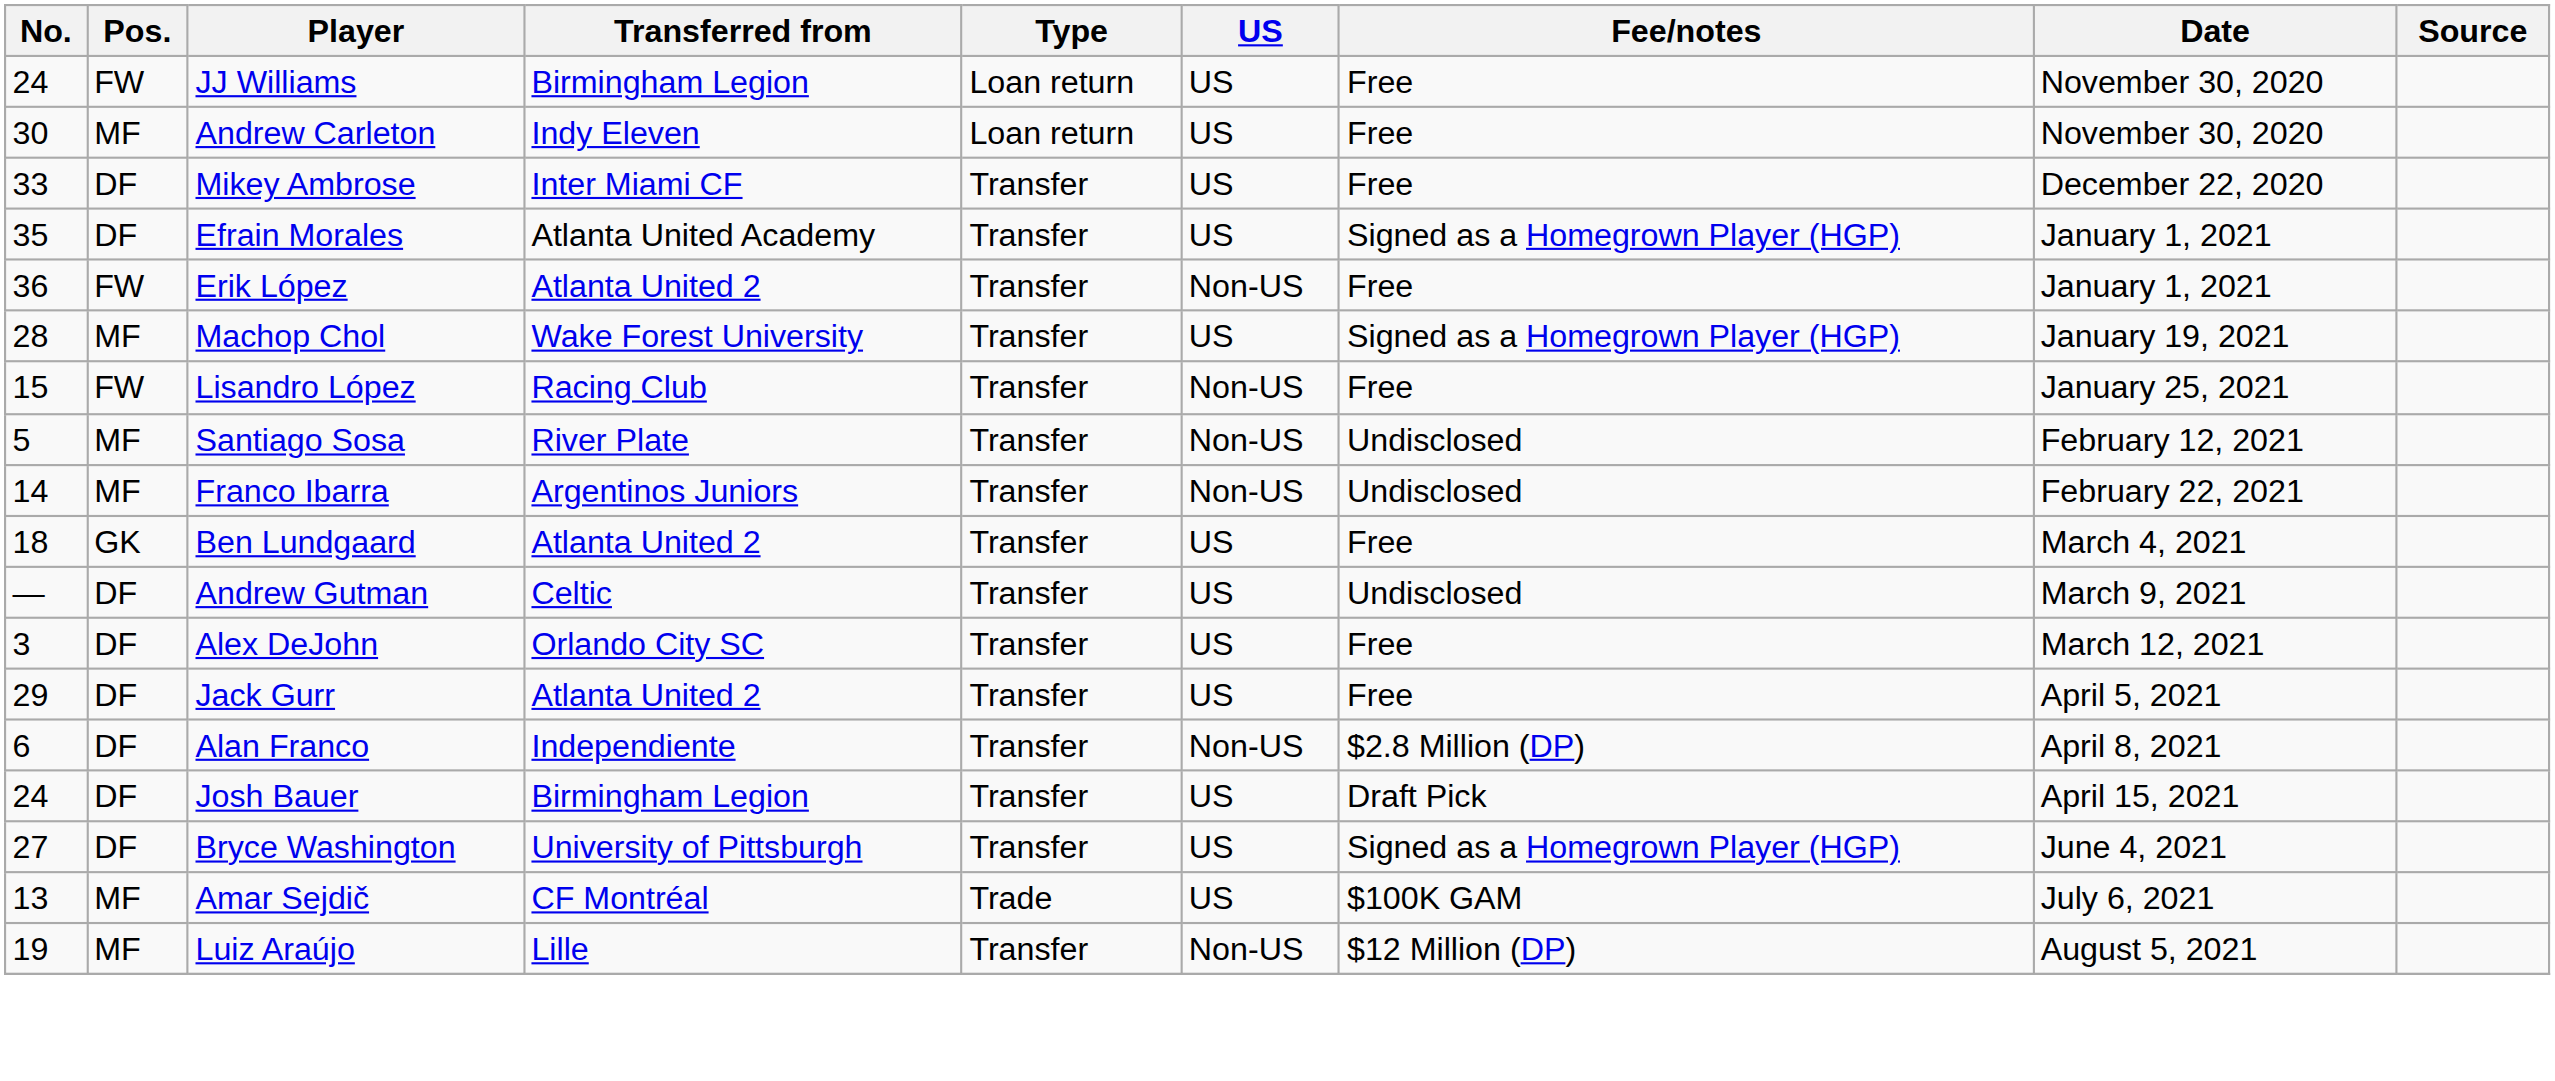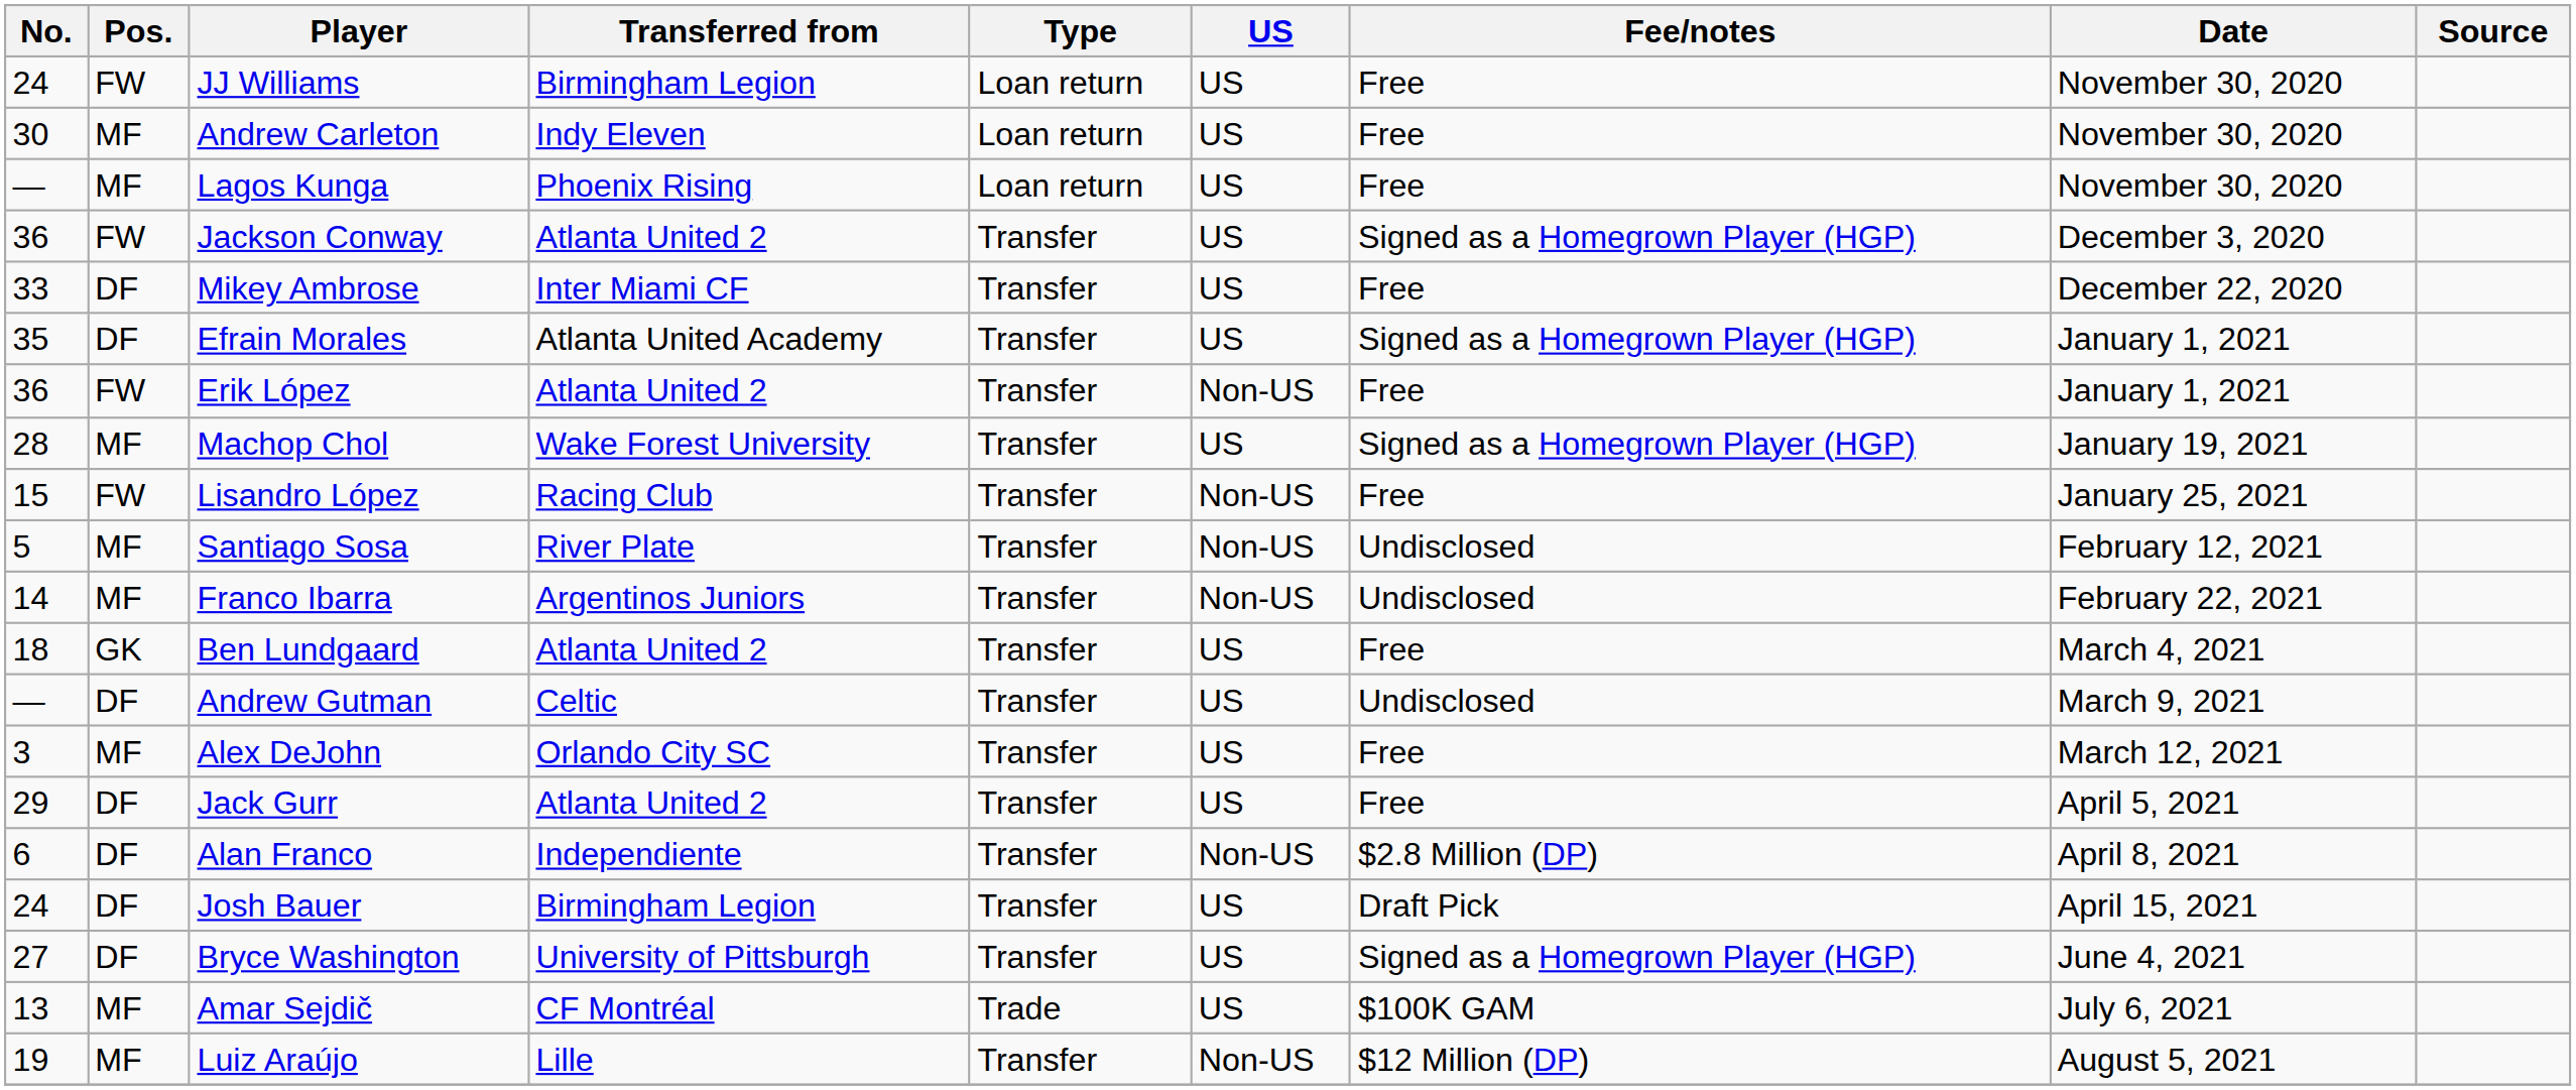 <table class="wikitable sortable" style="width:95%; text-align:center; font-size:95%; text-align:left;">
 <tr>
 <th>No.</th>
 <th>Pos.</th>
 <th>Player</th>
 <th>Transferred from</th>
 <th>Type</th>
 <th><a href='#'>US</a></th>
 <th>Fee/notes</th>
 <th>Date</th>
 <th>Source</th>
 </tr>
 <tr>
 <td>24</td>
 <td>FW</td>
 <td> <a href='#'>JJ Williams</a></td>
 <td> <a href='#'>Birmingham Legion</a></td>
 <td>Loan return</td>
 <td>US</td>
 <td>Free</td>
 <td>November 30, 2020</td>
 <td></td>
 </tr>
 <tr>
 <td>30</td>
 <td>MF</td>
 <td> <a href='#'>Andrew Carleton</a></td>
 <td> <a href='#'>Indy Eleven</a></td>
 <td>Loan return</td>
 <td>US</td>
 <td>Free</td>
 <td>November 30, 2020</td>
+<td></td>
+</tr>
+<tr>
+<td>—</td>
+<td>MF</td>
+<td> <a href='#'>Lagos Kunga</a></td>
+<td> <a href='#'>Phoenix Rising</a></td>
+<td>Loan return</td>
+<td>US</td>
+<td>Free</td>
+<td>November 30, 2020</td>
+<td></td>
+</tr>
+<tr>
+<td>36</td>
+<td>FW</td>
+<td> <a href='#'>Jackson Conway</a></td>
+<td> <a href='#'>Atlanta United 2</a></td>
+<td>Transfer</td>
+<td>US</td>
+<td>Signed as a <a href='#'>Homegrown Player (HGP)</a></td>
+<td>December 3, 2020</td>
 <td></td>
 </tr>
 <tr>
 <td>33</td>
 <td>DF</td>
 <td> <a href='#'>Mikey Ambrose</a></td>
 <td> <a href='#'>Inter Miami CF</a></td>
 <td>Transfer</td>
 <td>US</td>
 <td>Free</td>
 <td>December 22, 2020</td>
 <td></td>
 </tr>
 <tr>
 <td>35</td>
 <td>DF</td>
 <td> <a href='#'>Efrain Morales</a></td>
 <td> Atlanta United Academy</td>
 <td>Transfer</td>
 <td>US</td>
 <td>Signed as a <a href='#'>Homegrown Player (HGP)</a></td>
 <td>January 1, 2021</td>
 <td></td>
 </tr>
 <tr>
 <td>36</td>
 <td>FW</td>
 <td> <a href='#'>Erik López</a></td>
 <td> <a href='#'>Atlanta United 2</a></td>
 <td>Transfer</td>
 <td>Non-US</td>
 <td>Free</td>
 <td>January 1, 2021</td>
 <td></td>
 </tr>
 <tr>
 <td>28</td>
 <td>MF</td>
 <td> <a href='#'>Machop Chol</a></td>
 <td> <a href='#'>Wake Forest University</a></td>
 <td>Transfer</td>
 <td>US</td>
 <td>Signed as a <a href='#'>Homegrown Player (HGP)</a></td>
 <td>January 19, 2021</td>
 <td></td>
 </tr>
 <tr>
 <td>15</td>
 <td>FW</td>
 <td> <a href='#'>Lisandro López</a></td>
 <td> <a href='#'>Racing Club</a></td>
 <td>Transfer</td>
 <td>Non-US</td>
 <td>Free</td>
 <td>January 25, 2021</td>
 <td></td>
 </tr>
 <tr>
 <td>5</td>
 <td>MF</td>
 <td> <a href='#'>Santiago Sosa</a></td>
 <td> <a href='#'>River Plate</a></td>
 <td>Transfer</td>
 <td>Non-US</td>
 <td>Undisclosed</td>
 <td>February 12, 2021</td>
 <td></td>
 </tr>
 <tr>
 <td>14</td>
 <td>MF</td>
 <td> <a href='#'>Franco Ibarra</a></td>
 <td> <a href='#'>Argentinos Juniors</a></td>
 <td>Transfer</td>
 <td>Non-US</td>
 <td>Undisclosed</td>
 <td>February 22, 2021</td>
 <td></td>
 </tr>
 <tr>
 <td>18</td>
 <td>GK</td>
 <td> <a href='#'>Ben Lundgaard</a></td>
 <td> <a href='#'>Atlanta United 2</a></td>
 <td>Transfer</td>
 <td>US</td>
 <td>Free</td>
 <td>March 4, 2021</td>
 <td></td>
 </tr>
 <tr>
 <td>—</td>
 <td>DF</td>
 <td> <a href='#'>Andrew Gutman</a></td>
 <td> <a href='#'>Celtic</a></td>
 <td>Transfer</td>
 <td>US</td>
 <td>Undisclosed</td>
 <td>March 9, 2021</td>
 <td></td>
 </tr>
 <tr>
 <td>3</td>
-<td>DF</td>
+<td>MF</td>
 <td> <a href='#'>Alex DeJohn</a></td>
 <td> <a href='#'>Orlando City SC</a></td>
 <td>Transfer</td>
 <td>US</td>
 <td>Free</td>
 <td>March 12, 2021</td>
 <td></td>
 </tr>
 <tr>
 <td>29</td>
 <td>DF</td>
 <td> <a href='#'>Jack Gurr</a></td>
 <td> <a href='#'>Atlanta United 2</a></td>
 <td>Transfer</td>
 <td>US</td>
 <td>Free</td>
 <td>April 5, 2021</td>
 <td></td>
 </tr>
 <tr>
 <td>6</td>
 <td>DF</td>
 <td> <a href='#'>Alan Franco</a></td>
 <td> <a href='#'>Independiente</a></td>
 <td>Transfer</td>
 <td>Non-US</td>
 <td>$2.8 Million (<a href='#'>DP</a>)</td>
 <td>April 8, 2021</td>
 <td></td>
 </tr>
 <tr>
 <td>24</td>
 <td>DF</td>
 <td> <a href='#'>Josh Bauer</a></td>
 <td> <a href='#'>Birmingham Legion</a></td>
 <td>Transfer</td>
 <td>US</td>
 <td>Draft Pick</td>
 <td>April 15, 2021</td>
 <td></td>
 </tr>
 <tr>
 <td>27</td>
 <td>DF</td>
 <td> <a href='#'>Bryce Washington</a></td>
 <td> <a href='#'>University of Pittsburgh</a></td>
 <td>Transfer</td>
 <td>US</td>
 <td>Signed as a <a href='#'>Homegrown Player (HGP)</a></td>
 <td>June 4, 2021</td>
 <td></td>
 </tr>
 <tr>
 <td>13</td>
 <td>MF</td>
 <td> <a href='#'>Amar Sejdič</a></td>
 <td> <a href='#'>CF Montréal</a></td>
 <td>Trade</td>
 <td>US</td>
 <td>$100K GAM</td>
 <td>July 6, 2021</td>
 <td></td>
 </tr>
 <tr>
 <td>19</td>
 <td>MF</td>
 <td> <a href='#'>Luiz Araújo</a></td>
 <td> <a href='#'>Lille</a></td>
 <td>Transfer</td>
 <td>Non-US</td>
 <td>$12 Million (<a href='#'>DP</a>)</td>
 <td>August 5, 2021</td>
 <td></td>
 </tr>
 <tr>
 </tr>
 </table>
